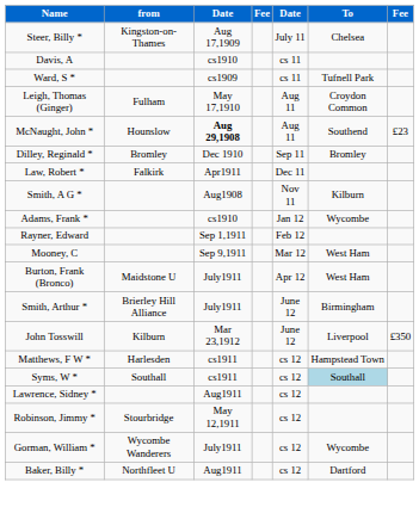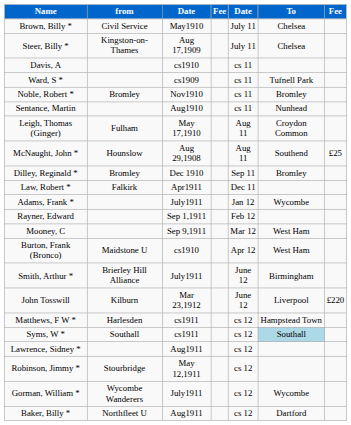 <table class="wikitable" style="text-align:center; font-size:90%; width:90%;">
 <tr>
 <th style="background:#0066CC; color:#FFFFFF; text-align:center;"><strong>Name</strong></th>
 <th style="background:#0066CC; color:#FFFFFF; text-align:center;">from</th>
 <th style="background:#0066CC; color:#FFFFFF; text-align:center;"><strong>Date</strong></th>
 <th style="background:#0066CC; color:#FFFFFF; text-align:center;"><strong>Fee</strong></th>
 <th style="background:#0066CC; color:#FFFFFF; text-align:center;"><strong>Date</strong></th>
 <th style="background:#0066CC; color:#FFFFFF; text-align:center;"><strong>To</strong></th>
 <th style="background:#0066CC; color:#FFFFFF; text-align:center;"><strong>Fee</strong></th>
+</tr>
+<tr>
+<td>Brown, Billy *</td>
+<td>Civil Service</td>
+<td>May1910</td>
+<td></td>
+<td>July 11</td>
+<td>Chelsea</td>
+<td></td>
 </tr>
 <tr>
 <td>Steer, Billy *</td>
 <td>Kingston-on-Thames</td>
 <td>Aug 17,1909</td>
 <td></td>
 <td>July 11</td>
 <td>Chelsea</td>
 <td></td>
 </tr>
 <tr>
 <td>Davis, A</td>
 <td></td>
 <td>cs1910</td>
 <td></td>
 <td>cs 11</td>
 <td></td>
 <td></td>
 </tr>
 <tr>
 <td>Ward, S *</td>
 <td></td>
 <td>cs1909</td>
 <td></td>
 <td>cs 11</td>
 <td>Tufnell Park</td>
 <td></td>
 </tr>
 <tr>
+<td>Noble, Robert *</td>
+<td>Bromley</td>
+<td>Nov1910</td>
+<td></td>
+<td>cs 11</td>
+<td>Bromley</td>
+<td></td>
+</tr>
+<tr>
+<td>Sentance, Martin</td>
+<td></td>
+<td>Aug1910</td>
+<td></td>
+<td>cs 11</td>
+<td>Nunhead</td>
+<td></td>
+</tr>
+<tr>
 <td>Leigh, Thomas (Ginger)</td>
 <td>Fulham</td>
 <td>May 17,1910</td>
 <td></td>
 <td>Aug 11</td>
 <td>Croydon Common</td>
 <td></td>
 </tr>
 <tr>
 <td>McNaught, John *</td>
 <td>Hounslow</td>
-<td><strong>Aug 29,1908</strong></td>
+<td>Aug 29,1908</td>
 <td></td>
 <td>Aug 11</td>
 <td>Southend</td>
-<td>£23</td>
+<td>£25</td>
 </tr>
 <tr>
 <td>Dilley, Reginald *</td>
 <td>Bromley</td>
 <td>Dec 1910</td>
 <td></td>
 <td>Sep 11</td>
 <td>Bromley</td>
 <td></td>
 </tr>
 <tr>
 <td>Law, Robert *</td>
 <td>Falkirk</td>
 <td>Apr1911</td>
 <td></td>
 <td>Dec 11</td>
 <td></td>
 <td></td>
 </tr>
 <tr>
-<td>Smith, A G *</td>
-<td></td>
-<td>Aug1908</td>
-<td></td>
-<td>Nov 11</td>
-<td>Kilburn</td>
-<td></td>
-</tr>
-<tr>
 <td>Adams, Frank *</td>
 <td></td>
-<td>cs1910</td>
+<td>July1911</td>
 <td></td>
 <td>Jan 12</td>
 <td>Wycombe</td>
 <td></td>
 </tr>
 <tr>
 <td>Rayner, Edward</td>
 <td></td>
 <td>Sep 1,1911</td>
 <td></td>
 <td>Feb 12</td>
 <td></td>
 <td></td>
 </tr>
 <tr>
 <td>Mooney, C</td>
 <td></td>
 <td>Sep 9,1911</td>
 <td></td>
 <td>Mar 12</td>
 <td>West Ham</td>
 <td></td>
 </tr>
 <tr>
 <td>Burton, Frank (Bronco)</td>
 <td>Maidstone U</td>
-<td>July1911</td>
+<td>cs1910</td>
 <td></td>
 <td>Apr 12</td>
 <td>West Ham</td>
 <td></td>
 </tr>
 <tr>
 <td>Smith, Arthur *</td>
 <td>Brierley Hill Alliance</td>
 <td>July1911</td>
 <td></td>
 <td>June 12</td>
 <td>Birmingham</td>
 <td></td>
 </tr>
 <tr>
 <td>John Tosswill</td>
 <td>Kilburn</td>
 <td>Mar 23,1912</td>
 <td></td>
 <td>June 12</td>
 <td>Liverpool</td>
-<td>£350</td>
+<td>£220</td>
 </tr>
 <tr>
 <td>Matthews, F W *</td>
 <td>Harlesden</td>
 <td>cs1911</td>
 <td></td>
 <td>cs 12</td>
 <td>Hampstead Town</td>
 <td></td>
 </tr>
 <tr>
 <td>Syms, W *</td>
 <td>Southall</td>
 <td>cs1911</td>
 <td></td>
 <td>cs 12</td>
 <td style="background: lightblue;">Southall</td>
 <td></td>
 </tr>
 <tr>
 <td>Lawrence, Sidney *</td>
 <td></td>
 <td>Aug1911</td>
 <td></td>
 <td>cs 12</td>
 <td></td>
 <td></td>
 </tr>
 <tr>
 <td>Robinson, Jimmy *</td>
 <td>Stourbridge</td>
 <td>May 12,1911</td>
 <td></td>
 <td>cs 12</td>
 <td></td>
 <td></td>
 </tr>
 <tr>
 <td>Gorman, William *</td>
 <td>Wycombe Wanderers</td>
 <td>July1911</td>
 <td></td>
 <td>cs 12</td>
 <td>Wycombe</td>
 <td></td>
 </tr>
 <tr>
 <td>Baker, Billy *</td>
 <td>Northfleet U</td>
 <td>Aug1911</td>
 <td></td>
 <td>cs 12</td>
 <td>Dartford</td>
 <td></td>
 </tr>
 </table>
